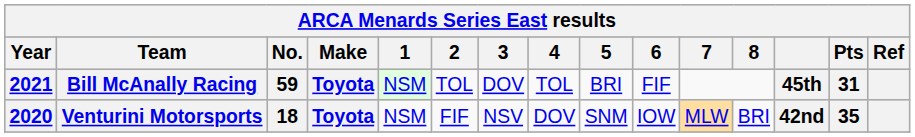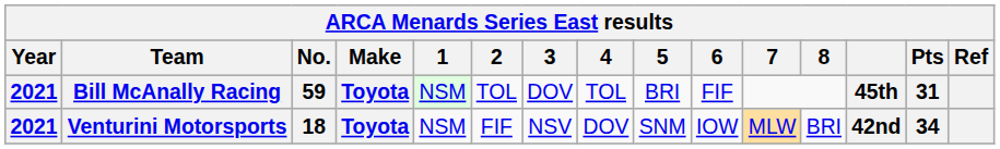 <table class="wikitable" style="text-align:center; font-size:75%">
 <tr>
 <th colspan=16><a href='#'>ARCA Menards Series East</a> results</th>
 </tr>
 <tr>
 <th>Year</th>
 <th>Team</th>
 <th>No.</th>
 <th>Make</th>
 <th>1</th>
 <th>2</th>
 <th>3</th>
 <th>4</th>
 <th>5</th>
 <th>6</th>
 <th>7</th>
 <th>8</th>
 <th></th>
 <th>Pts</th>
 <th>Ref</th>
 </tr>
 <tr>
 <th><a href='#'>2021</a></th>
 <th><a href='#'>Bill McAnally Racing</a></th>
 <th>59</th>
 <th><a href='#'>Toyota</a></th>
 <td style="background:#DFFFDF;"><a href='#'>NSM</a><br></td>
 <td><a href='#'>TOL</a></td>
 <td><a href='#'>DOV</a></td>
 <td><a href='#'>TOL</a></td>
 <td><a href='#'>BRI</a></td>
 <td><a href='#'>FIF</a></td>
 <td colspan=2></td>
 <th>45th</th>
 <th>31</th>
 <th></th>
 </tr>
 <tr>
-<th><a href='#'>2020</a></th>
+<th><a href='#'>2021</a></th>
 <th><a href='#'>Venturini Motorsports</a></th>
 <th>18</th>
 <th><a href='#'>Toyota</a></th>
 <td><a href='#'>NSM</a></td>
 <td><a href='#'>FIF</a></td>
 <td><a href='#'>NSV</a></td>
 <td><a href='#'>DOV</a></td>
 <td><a href='#'>SNM</a></td>
 <td><a href='#'>IOW</a></td>
 <td style="background:#FFDF9F;"><a href='#'>MLW</a><br></td>
 <td><a href='#'>BRI</a></td>
 <th>42nd</th>
-<th>35</th>
+<th>34</th>
 <th></th>
 </tr>
 </table>
